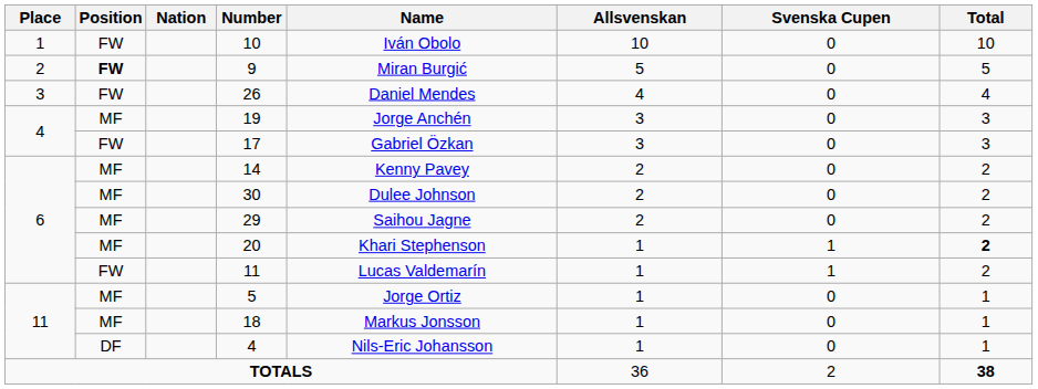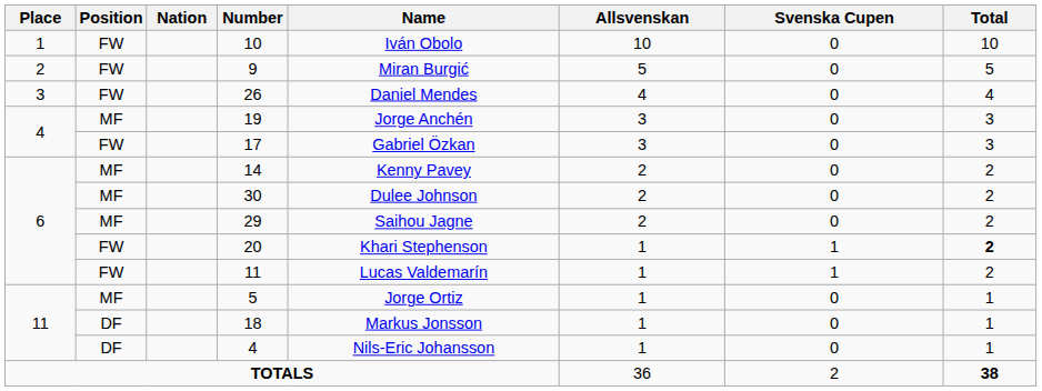 <table class="wikitable" style="font-size: 95%; text-align: center;">
 <tr>
 <th width=60>Place</th>
 <th width=60>Position</th>
 <th width=60>Nation</th>
 <th width=60>Number</th>
 <th width=250>Name</th>
 <th width=150>Allsvenskan</th>
 <th width=200>Svenska Cupen</th>
 <th width=80><strong>Total</strong></th>
 </tr>
 <tr>
 <td>1</td>
 <td>FW</td>
 <td></td>
 <td>10</td>
 <td><a href='#'>Iván Obolo</a></td>
 <td>10</td>
 <td>0</td>
 <td>10</td>
 </tr>
 <tr>
 <td>2</td>
-<td><strong>FW</strong></td>
+<td>FW</td>
 <td></td>
 <td>9</td>
 <td><a href='#'>Miran Burgić</a></td>
 <td>5</td>
 <td>0</td>
 <td>5</td>
 </tr>
 <tr>
 <td>3</td>
 <td>FW</td>
 <td></td>
 <td>26</td>
 <td><a href='#'>Daniel Mendes</a></td>
 <td>4</td>
 <td>0</td>
 <td>4</td>
 </tr>
 <tr>
 <td rowspan="2">4</td>
 <td>MF</td>
 <td></td>
 <td>19</td>
 <td><a href='#'>Jorge Anchén</a></td>
 <td>3</td>
 <td>0</td>
 <td>3</td>
 </tr>
 <tr>
 <td>FW</td>
 <td></td>
 <td>17</td>
 <td><a href='#'>Gabriel Özkan</a></td>
 <td>3</td>
 <td>0</td>
 <td>3</td>
 </tr>
 <tr>
 <td rowspan="5">6</td>
 <td>MF</td>
 <td></td>
 <td>14</td>
 <td><a href='#'>Kenny Pavey</a></td>
 <td>2</td>
 <td>0</td>
 <td>2</td>
 </tr>
 <tr>
 <td>MF</td>
 <td></td>
 <td>30</td>
 <td><a href='#'>Dulee Johnson</a></td>
 <td>2</td>
 <td>0</td>
 <td>2</td>
 </tr>
 <tr>
 <td>MF</td>
 <td></td>
 <td>29</td>
 <td><a href='#'>Saihou Jagne</a></td>
 <td>2</td>
 <td>0</td>
 <td>2</td>
 </tr>
 <tr>
-<td>MF</td>
+<td>FW</td>
 <td></td>
 <td>20</td>
 <td><a href='#'>Khari Stephenson</a></td>
 <td>1</td>
 <td>1</td>
 <td><strong>2</strong></td>
 </tr>
 <tr>
 <td>FW</td>
 <td></td>
 <td>11</td>
 <td><a href='#'>Lucas Valdemarín</a></td>
 <td>1</td>
 <td>1</td>
 <td>2</td>
 </tr>
 <tr>
 <td rowspan="3">11</td>
 <td>MF</td>
 <td></td>
 <td>5</td>
 <td><a href='#'>Jorge Ortiz</a></td>
 <td>1</td>
 <td>0</td>
 <td>1</td>
 </tr>
 <tr>
-<td>MF</td>
+<td>DF</td>
 <td></td>
 <td>18</td>
 <td><a href='#'>Markus Jonsson</a></td>
 <td>1</td>
 <td>0</td>
 <td>1</td>
 </tr>
 <tr>
 <td>DF</td>
 <td></td>
 <td>4</td>
 <td><a href='#'>Nils-Eric Johansson</a></td>
 <td>1</td>
 <td>0</td>
 <td>1</td>
 </tr>
 <tr>
 <td colspan="5"><strong>TOTALS</strong></td>
 <td>36</td>
 <td>2</td>
 <td><strong>38</strong></td>
 </tr>
 </table>
